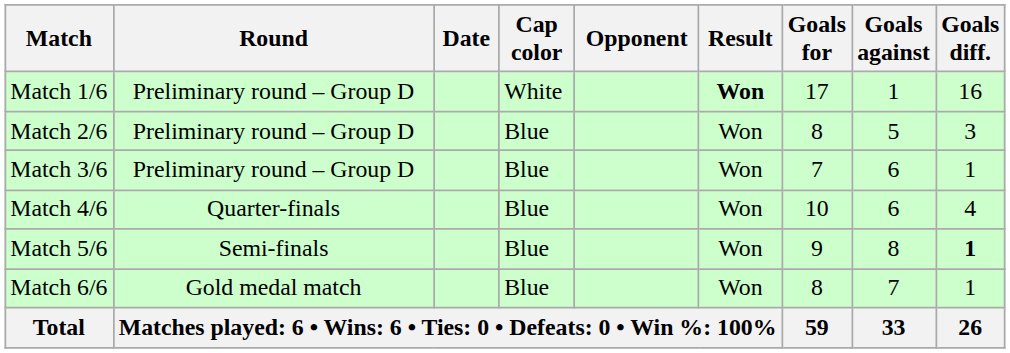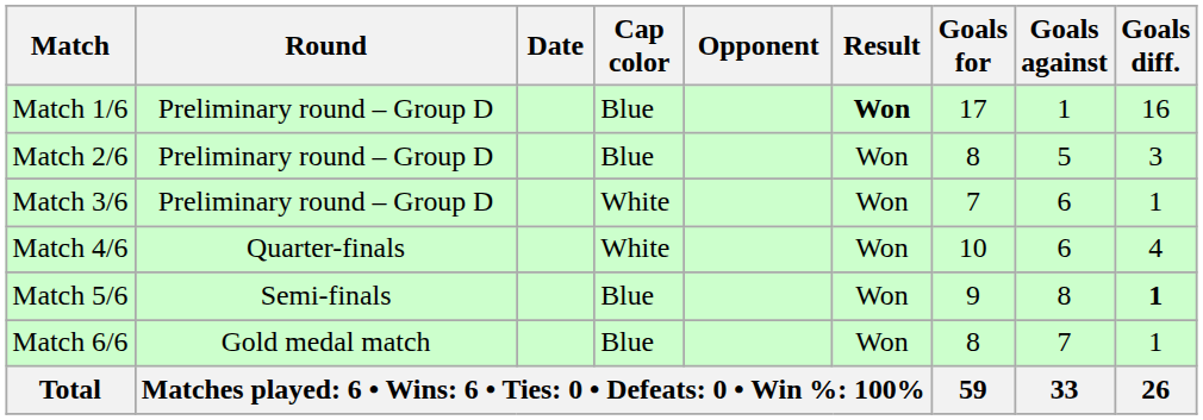 <table class="wikitable sortable" style="text-align: center; font-size: 85%; margin-left: 1em;">
 <tr>
 <th>Match</th>
 <th>Round</th>
 <th>Date</th>
 <th>Cap<br>color</th>
 <th>Opponent</th>
 <th>Result</th>
 <th>Goals<br>for</th>
 <th>Goals<br>against</th>
 <th>Goals<br>diff.</th>
 </tr>
 <tr style="background-color: #ccffcc;">
 <td>Match 1/6</td>
 <td>Preliminary round – Group D</td>
 <td style="text-align: right;"></td>
-<td style="text-align: left;"> White</td>
+<td style="text-align: left;"> Blue</td>
 <td style="text-align: left;"></td>
 <td><strong>Won</strong></td>
 <td>17</td>
 <td>1</td>
 <td>16</td>
 </tr>
 <tr style="background-color: #ccffcc;">
 <td>Match 2/6</td>
 <td>Preliminary round – Group D</td>
 <td style="text-align: right;"></td>
 <td style="text-align: left;"> Blue</td>
 <td style="text-align: left;"></td>
 <td>Won</td>
 <td>8</td>
 <td>5</td>
 <td>3</td>
 </tr>
 <tr style="background-color: #ccffcc;">
 <td>Match 3/6</td>
 <td>Preliminary round – Group D</td>
 <td style="text-align: right;"></td>
-<td style="text-align: left;"> Blue</td>
+<td style="text-align: left;"> White</td>
 <td style="text-align: left;"></td>
 <td>Won</td>
 <td>7</td>
 <td>6</td>
 <td>1</td>
 </tr>
 <tr style="background-color: #ccffcc;">
 <td>Match 4/6</td>
 <td>Quarter-finals</td>
 <td style="text-align: right;"></td>
-<td style="text-align: left;"> Blue</td>
+<td style="text-align: left;"> White</td>
 <td style="text-align: left;"></td>
 <td>Won</td>
 <td>10</td>
 <td>6</td>
 <td>4</td>
 </tr>
 <tr style="background-color: #ccffcc;">
 <td>Match 5/6</td>
 <td>Semi-finals</td>
 <td style="text-align: right;"></td>
 <td style="text-align: left;"> Blue</td>
 <td style="text-align: left;"></td>
 <td>Won</td>
 <td>9</td>
 <td>8</td>
 <td><strong>1</strong></td>
 </tr>
 <tr style="background-color: #ccffcc;">
 <td>Match 6/6</td>
 <td>Gold medal match</td>
 <td style="text-align: right;"></td>
 <td style="text-align: left;"> Blue</td>
 <td style="text-align: left;"></td>
 <td>Won</td>
 <td>8</td>
 <td>7</td>
 <td>1</td>
 </tr>
 <tr>
 <th>Total</th>
 <th colspan="5">Matches played: 6 • Wins: 6 • Ties: 0 • Defeats: 0 • Win %: 100%</th>
 <th>59</th>
 <th>33</th>
 <th>26</th>
 </tr>
 </table>
